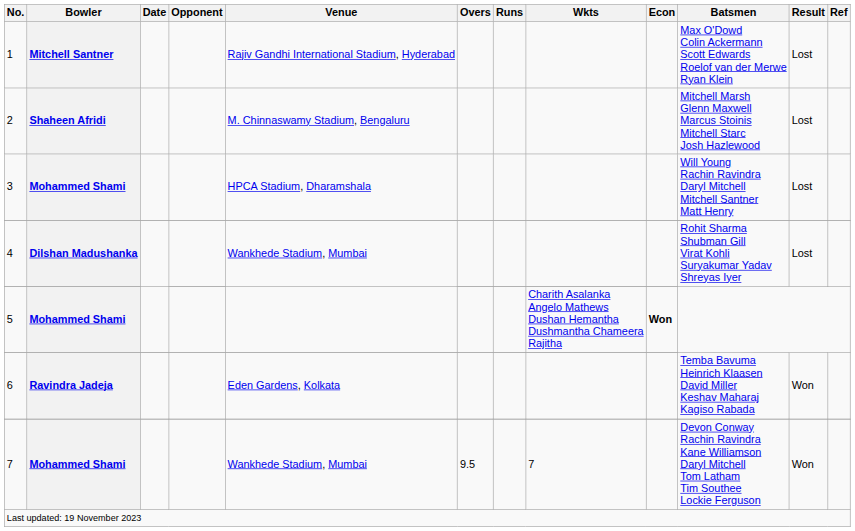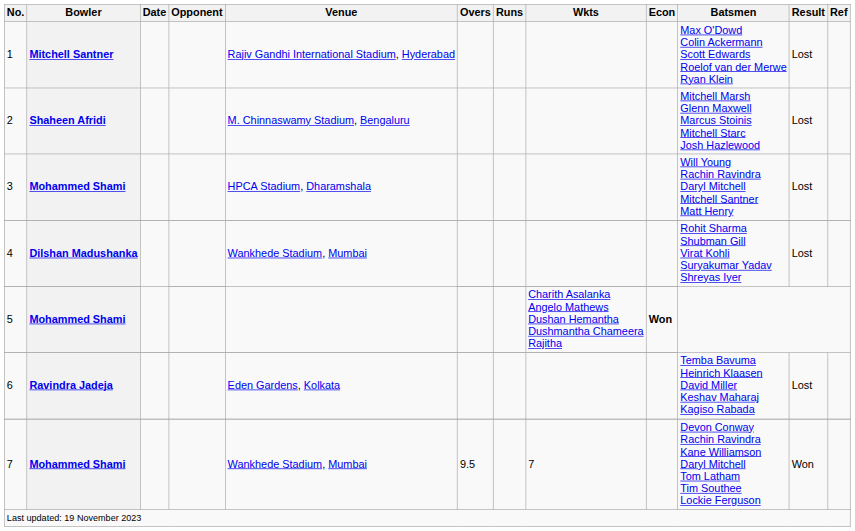 <table class="wikitable sortable">
 <tr align=left>
 <th>No.</th>
 <th>Bowler</th>
 <th>Date</th>
 <th>Opponent</th>
 <th>Venue</th>
 <th>Overs</th>
 <th>Runs</th>
 <th>Wkts</th>
 <th>Econ</th>
 <th class="unsortable">Batsmen</th>
 <th>Result</th>
 <th class="unsortable">Ref</th>
 </tr>
 <tr align=left>
 <td>1</td>
 <th scope="row" style="text-align:left;"> <a href='#'>Mitchell Santner</a></th>
 <td></td>
 <td></td>
 <td><a href='#'>Rajiv Gandhi International Stadium</a>, <a href='#'>Hyderabad</a></td>
 <td></td>
 <td></td>
 <td></td>
 <td></td>
 <td><a href='#'>Max O'Dowd</a><br><a href='#'>Colin Ackermann</a><br><a href='#'> Scott Edwards</a><br><a href='#'>Roelof van der Merwe</a><br><a href='#'>Ryan Klein</a></td>
 <td>Lost</td>
 <td></td>
 </tr>
 <tr align=left>
 <td>2</td>
 <th scope="row" style="text-align:left;"> <a href='#'>Shaheen Afridi</a></th>
 <td></td>
 <td></td>
 <td><a href='#'>M. Chinnaswamy Stadium</a>, <a href='#'>Bengaluru</a></td>
 <td></td>
 <td></td>
 <td></td>
 <td></td>
 <td><a href='#'>Mitchell Marsh</a><br><a href='#'>Glenn Maxwell</a><br><a href='#'>Marcus Stoinis</a><br><a href='#'>Mitchell Starc</a><br><a href='#'>Josh Hazlewood</a></td>
 <td>Lost</td>
 <td></td>
 </tr>
 <tr class="sortbottom"|- align=left>
 <td>3</td>
 <th scope="row" style="text-align:left;"> <a href='#'>Mohammed Shami</a></th>
 <td></td>
 <td></td>
 <td><a href='#'>HPCA Stadium</a>, <a href='#'>Dharamshala</a></td>
 <td></td>
 <td></td>
 <td></td>
 <td></td>
 <td><a href='#'> Will Young</a><br><a href='#'>Rachin Ravindra</a><br><a href='#'> Daryl Mitchell</a><br><a href='#'>Mitchell Santner</a><br><a href='#'>Matt Henry</a></td>
 <td>Lost</td>
 <td></td>
 </tr>
 <tr class="sortbottom">
 </tr>
 <tr align=left>
 <td>4</td>
 <th scope="row" style="text-align:left;"> <a href='#'>Dilshan Madushanka</a></th>
 <td rowspan=2></td>
 <td></td>
 <td rowspan=2><a href='#'>Wankhede Stadium</a>, <a href='#'>Mumbai</a></td>
 <td></td>
 <td></td>
 <td></td>
 <td></td>
 <td><a href='#'>Rohit Sharma</a><br><a href='#'>Shubman Gill</a><br><a href='#'>Virat Kohli</a><br><a href='#'>Suryakumar Yadav</a><br><a href='#'>Shreyas Iyer</a></td>
 <td>Lost</td>
 <td rowspan=2></td>
 </tr>
 <tr class="sortbottom">
 </tr>
 <tr align=left>
 <td>5</td>
 <th scope="row" style="text-align:left;"> <a href='#'>Mohammed Shami</a></th>
 <td></td>
 <td></td>
 <td></td>
 <td></td>
 <td></td>
 <td><a href='#'>Charith Asalanka</a><br><a href='#'>Angelo Mathews</a><br><a href='#'>Dushan Hemantha</a><br><a href='#'>Dushmantha Chameera</a><br><a href='#'>Rajitha</a></td>
 <td><strong>Won</strong></td>
 </tr>
 <tr class="sortbottom">
 </tr>
 <tr align=left>
 <td>6</td>
 <th scope="row" style="text-align:left;"> <a href='#'>Ravindra Jadeja</a></th>
 <td></td>
 <td></td>
 <td><a href='#'>Eden Gardens</a>, <a href='#'>Kolkata</a></td>
 <td></td>
 <td></td>
 <td></td>
 <td></td>
 <td><a href='#'>Temba Bavuma</a><br><a href='#'>Heinrich Klaasen</a><br><a href='#'>David Miller</a><br><a href='#'>Keshav Maharaj</a><br><a href='#'>Kagiso Rabada</a></td>
-<td>Won</td>
+<td>Lost</td>
 <td></td>
 </tr>
 <tr class="sortbottom">
 </tr>
 <tr align=left>
 <td>7</td>
 <th scope="row" style="text-align:left;">  <a href='#'>Mohammed Shami</a></th>
 <td></td>
 <td></td>
 <td><a href='#'>Wankhede Stadium</a>, <a href='#'>Mumbai</a></td>
 <td>9.5</td>
 <td></td>
 <td>7</td>
 <td></td>
 <td><a href='#'>Devon Conway</a><br><a href='#'>Rachin Ravindra</a><br><a href='#'>Kane Williamson</a><br><a href='#'>Daryl Mitchell</a><br><a href='#'>Tom Latham</a><br><a href='#'>Tim Southee</a><br><a href='#'>Lockie Ferguson</a></td>
 <td>Won</td>
 <td></td>
 </tr>
 <tr class="sortbottom">
 <td colspan="14"><small>Last updated: 19 November 2023</small></td>
 </tr>
 </table>
